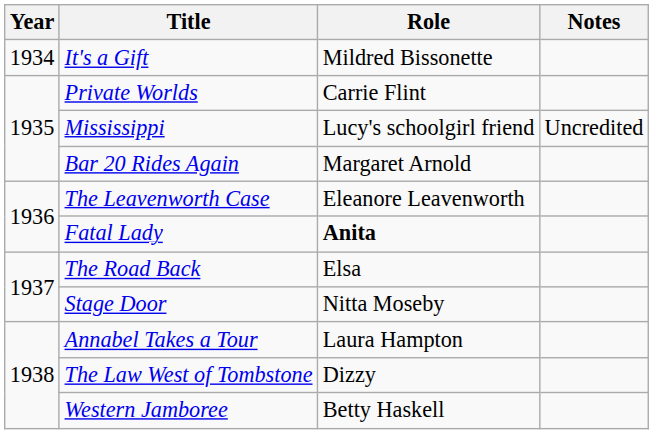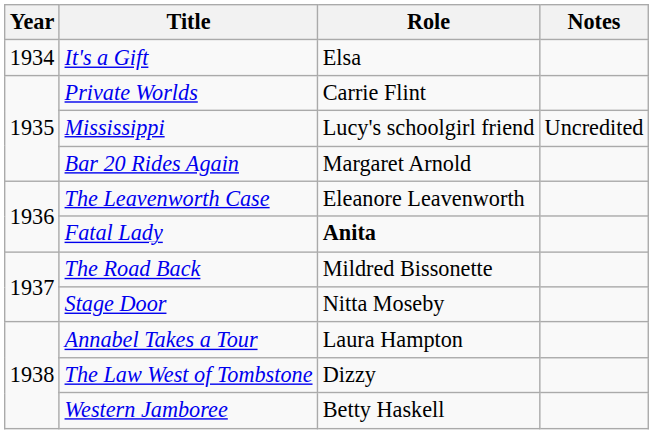 <table class="wikitable">
 <tr>
 <th>Year</th>
 <th>Title</th>
 <th>Role</th>
 <th>Notes</th>
 </tr>
 <tr>
 <td rowspan=1>1934</td>
 <td><em><a href='#'>It's a Gift</a></em></td>
-<td>Mildred Bissonette</td>
+<td>Elsa</td>
 <td></td>
 </tr>
 <tr>
 <td rowspan=3>1935</td>
 <td><em><a href='#'>Private Worlds</a></em></td>
 <td>Carrie Flint</td>
 <td></td>
 </tr>
 <tr>
 <td><em><a href='#'>Mississippi</a></em></td>
 <td>Lucy's schoolgirl friend</td>
 <td>Uncredited</td>
 </tr>
 <tr>
 <td><em><a href='#'>Bar 20 Rides Again</a></em></td>
 <td>Margaret Arnold</td>
 <td></td>
 </tr>
 <tr>
 <td rowspan=2>1936</td>
 <td><em><a href='#'>The Leavenworth Case</a></em></td>
 <td>Eleanore Leavenworth</td>
 <td></td>
 </tr>
 <tr>
 <td><em><a href='#'>Fatal Lady</a></em></td>
 <td><strong>Anita</strong></td>
 <td></td>
 </tr>
 <tr>
 <td rowspan=2>1937</td>
 <td><em><a href='#'>The Road Back</a></em></td>
-<td>Elsa</td>
+<td>Mildred Bissonette</td>
 <td></td>
 </tr>
 <tr>
 <td><em><a href='#'>Stage Door</a></em></td>
 <td>Nitta Moseby</td>
 <td></td>
 </tr>
 <tr>
 <td rowspan=3>1938</td>
 <td><em><a href='#'>Annabel Takes a Tour</a></em></td>
 <td>Laura Hampton</td>
 <td></td>
 </tr>
 <tr>
 <td><em><a href='#'>The Law West of Tombstone</a></em></td>
 <td>Dizzy</td>
 <td></td>
 </tr>
 <tr>
 <td><em><a href='#'>Western Jamboree</a></em></td>
 <td>Betty Haskell</td>
 <td></td>
 </tr>
 </table>
